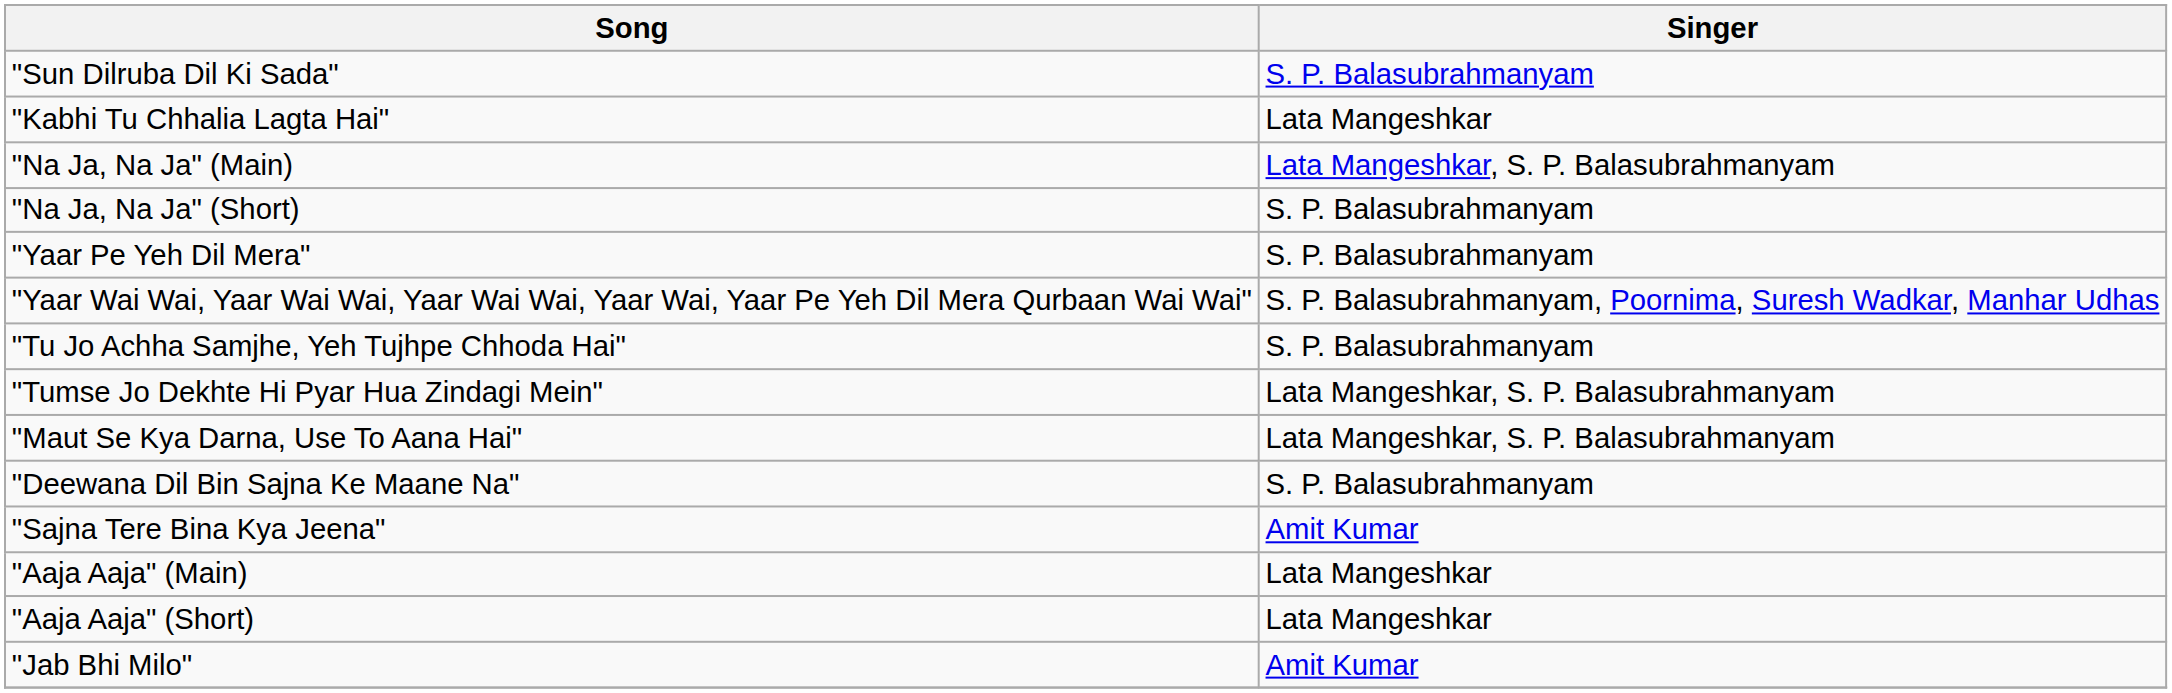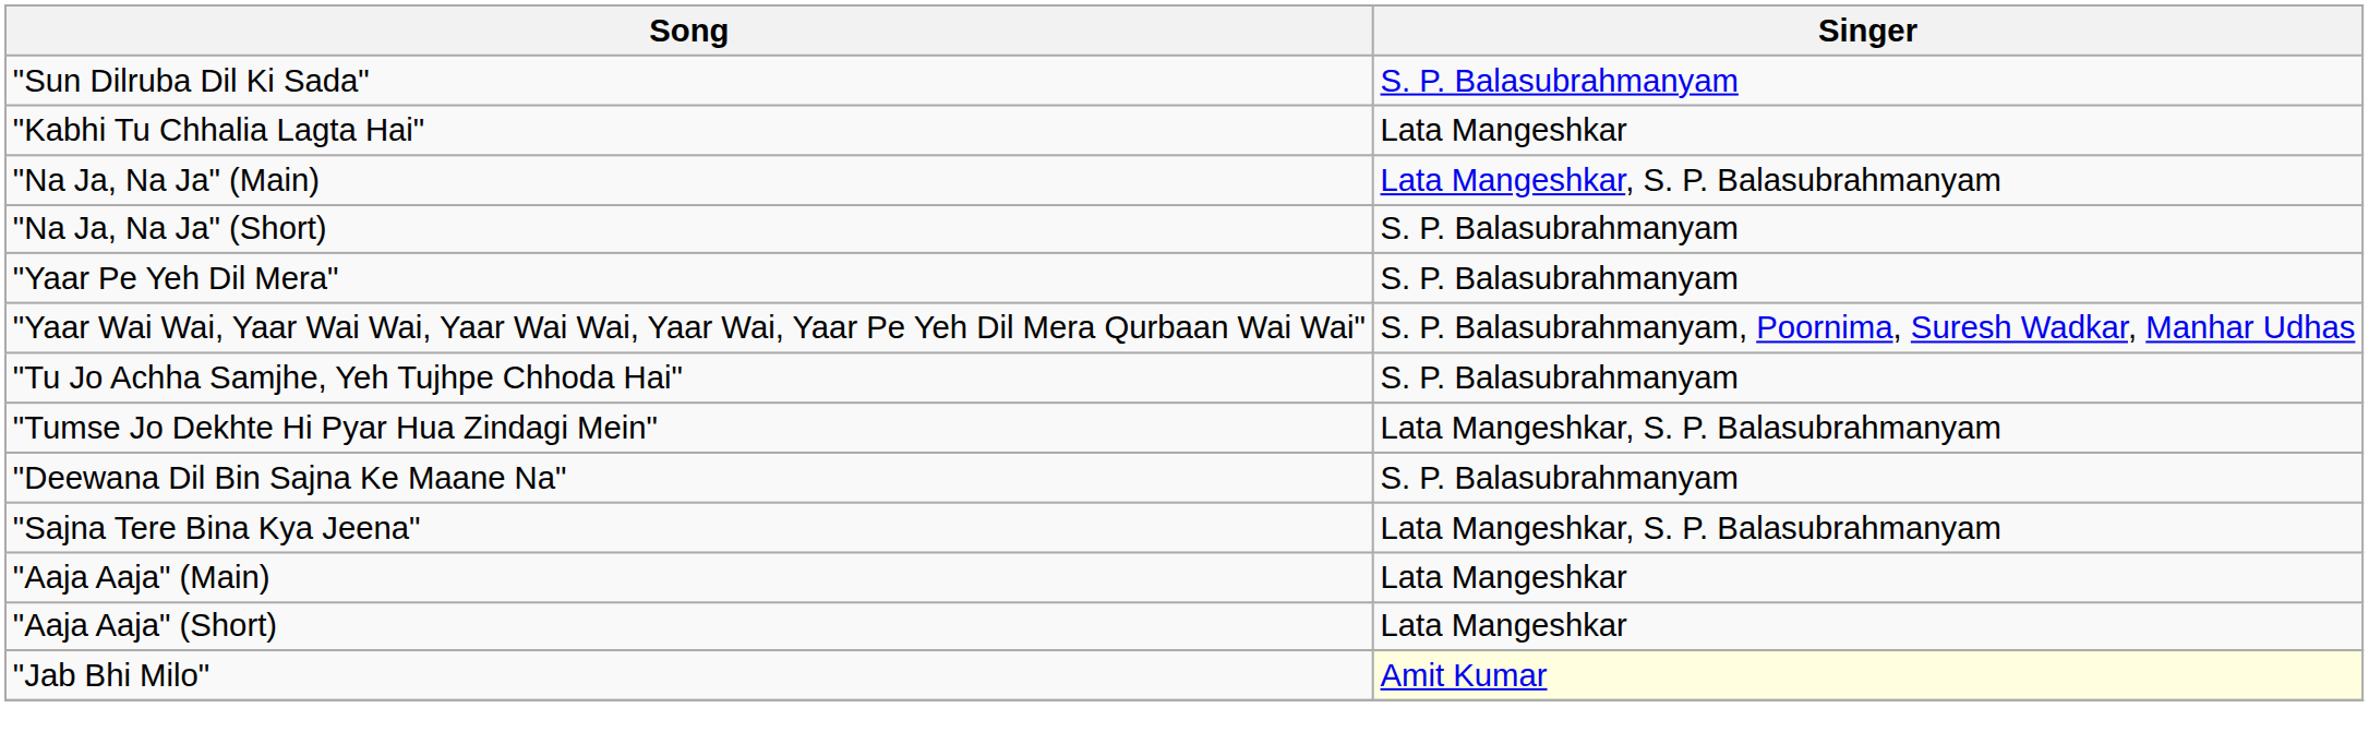 <table class="wikitable" style="font-size:92%;">
 <tr>
 <th>Song</th>
 <th>Singer</th>
 </tr>
 <tr>
 <td>"Sun Dilruba Dil Ki Sada"</td>
 <td><a href='#'>S. P. Balasubrahmanyam</a></td>
 </tr>
 <tr>
 <td>"Kabhi Tu Chhalia Lagta Hai"</td>
 <td>Lata Mangeshkar</td>
 </tr>
 <tr>
 <td>"Na Ja, Na Ja" (Main)</td>
 <td><a href='#'>Lata Mangeshkar</a>, S. P. Balasubrahmanyam</td>
 </tr>
 <tr>
 <td>"Na Ja, Na Ja" (Short)</td>
 <td>S. P. Balasubrahmanyam</td>
 </tr>
 <tr>
 <td>"Yaar Pe Yeh Dil Mera"</td>
 <td>S. P. Balasubrahmanyam</td>
 </tr>
 <tr>
 <td>"Yaar Wai Wai, Yaar Wai Wai, Yaar Wai Wai, Yaar Wai, Yaar Pe Yeh Dil Mera Qurbaan Wai Wai"</td>
 <td>S. P. Balasubrahmanyam, <a href='#'>Poornima</a>, <a href='#'>Suresh Wadkar</a>, <a href='#'>Manhar Udhas</a></td>
 </tr>
 <tr>
 <td>"Tu Jo Achha Samjhe, Yeh Tujhpe Chhoda Hai"</td>
 <td>S. P. Balasubrahmanyam</td>
 </tr>
 <tr>
 <td>"Tumse Jo Dekhte Hi Pyar Hua Zindagi Mein"</td>
 <td>Lata Mangeshkar, S. P. Balasubrahmanyam</td>
 </tr>
 <tr>
-<td>"Maut Se Kya Darna, Use To Aana Hai"</td>
-<td>Lata Mangeshkar, S. P. Balasubrahmanyam</td>
-</tr>
-<tr>
 <td>"Deewana Dil Bin Sajna Ke Maane Na"</td>
 <td>S. P. Balasubrahmanyam</td>
 </tr>
 <tr>
 <td>"Sajna Tere Bina Kya Jeena"</td>
-<td><a href='#'>Amit Kumar</a></td>
+<td>Lata Mangeshkar, S. P. Balasubrahmanyam</td>
 </tr>
 <tr>
 <td>"Aaja Aaja" (Main)</td>
 <td>Lata Mangeshkar</td>
 </tr>
 <tr>
 <td>"Aaja Aaja" (Short)</td>
 <td>Lata Mangeshkar</td>
 </tr>
 <tr>
 <td>"Jab Bhi Milo"</td>
-<td><a href='#'>Amit Kumar</a></td>
+<td style="background: lightyellow;"><a href='#'>Amit Kumar</a></td>
 </tr>
 <tr>
 </tr>
 </table>
